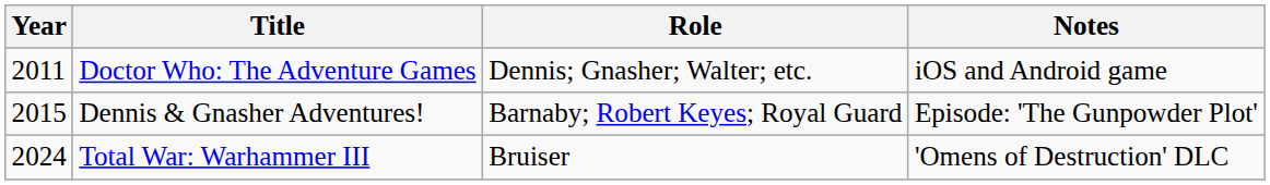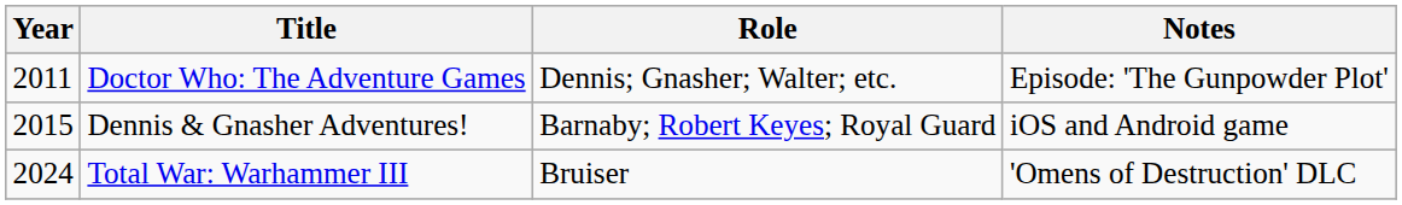 <table class="wikitable sortable">
 <tr>
 <th>Year</th>
 <th>Title</th>
 <th>Role</th>
 <th class="unsortable">Notes</th>
 </tr>
 <tr>
 <td>2011</td>
 <td><a href='#'>Doctor Who: The Adventure Games</a></td>
 <td>Dennis; Gnasher; Walter; etc.</td>
-<td>iOS and Android game</td>
+<td>Episode: 'The Gunpowder Plot'</td>
 </tr>
 <tr>
 <td>2015</td>
 <td>Dennis & Gnasher Adventures!</td>
 <td>Barnaby; <a href='#'>Robert Keyes</a>; Royal Guard</td>
-<td>Episode: 'The Gunpowder Plot'</td>
+<td>iOS and Android game</td>
 </tr>
 <tr>
 <td>2024</td>
 <td><a href='#'>Total War: Warhammer III</a></td>
 <td>Bruiser</td>
 <td>'Omens of Destruction' DLC</td>
 </tr>
 </table>
